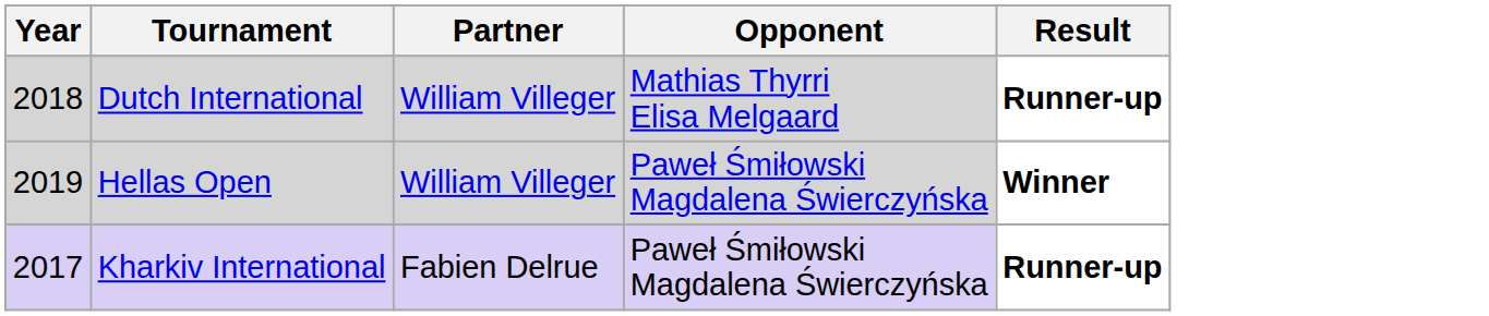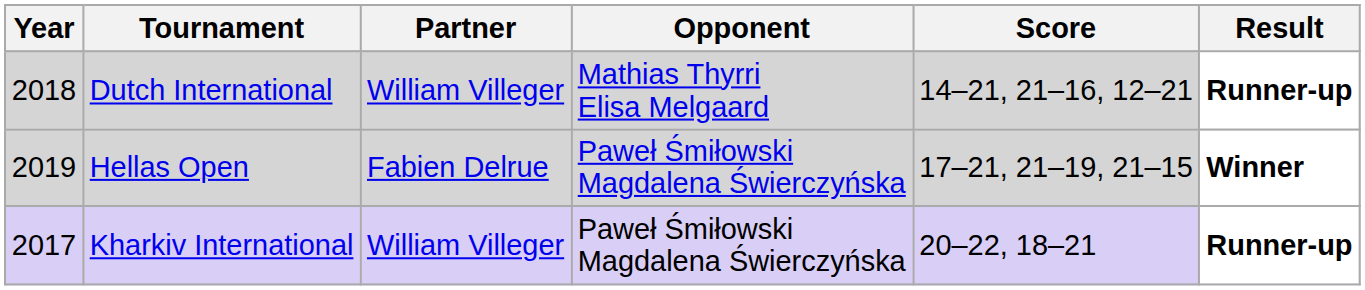 <table class="sortable wikitable" style="font-size: 90%;">
 <tr>
 <th>Year</th>
 <th>Tournament</th>
 <th>Partner</th>
 <th>Opponent</th>
+<th>Score</th>
 <th>Result</th>
 </tr>
 <tr style="background:#D5D5D5">
 <td align="center">2018</td>
 <td align="left"><a href='#'>Dutch International</a></td>
 <td align="left"> <a href='#'>William Villeger</a></td>
 <td align="left"> <a href='#'>Mathias Thyrri</a><br> <a href='#'>Elisa Melgaard</a></td>
+<td align="left">14–21, 21–16, 12–21</td>
 <td style="text-align:left; background:white"> <strong>Runner-up</strong></td>
 </tr>
 <tr style="background:#D5D5D5">
 <td align="center">2019</td>
 <td align="left"><a href='#'>Hellas Open</a></td>
-<td align="left"> <a href='#'>William Villeger</a></td>
+<td align="left"> <a href='#'>Fabien Delrue</a></td>
 <td align="left"> <a href='#'>Paweł Śmiłowski</a><br> <a href='#'>Magdalena Świerczyńska</a></td>
+<td align="left">17–21, 21–19, 21–15</td>
 <td style="text-align:left; background:white"> <strong>Winner</strong></td>
 </tr>
 <tr style="background:#D8CEF6">
 <td align="center">2017</td>
 <td align="left"><a href='#'>Kharkiv International</a></td>
-<td align="left"> Fabien Delrue</td>
+<td align="left"> <a href='#'>William Villeger</a></td>
 <td align="left"> Paweł Śmiłowski<br> Magdalena Świerczyńska</td>
+<td align="left">20–22, 18–21</td>
 <td style="text-align:left; background:white"> <strong>Runner-up</strong></td>
 </tr>
 </table>
